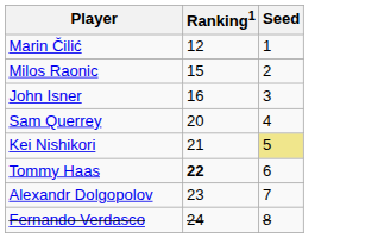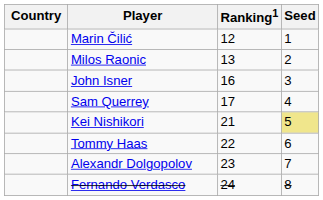 <table class="sortable wikitable">
 <tr>
+<th width="70">Country</th>
 <th width="175">Player</th>
 <th>Ranking<sup>1</sup></th>
 <th>Seed</th>
 </tr>
 <tr>
+<td></td>
 <td><a href='#'>Marin Čilić</a></td>
 <td>12</td>
 <td>1</td>
 </tr>
 <tr>
+<td></td>
 <td><a href='#'>Milos Raonic</a></td>
-<td>15</td>
+<td>13</td>
 <td>2</td>
 </tr>
 <tr>
+<td></td>
 <td><a href='#'>John Isner</a></td>
 <td>16</td>
 <td>3</td>
 </tr>
 <tr>
+<td></td>
 <td><a href='#'>Sam Querrey</a></td>
-<td>20</td>
+<td>17</td>
 <td>4</td>
 </tr>
 <tr>
+<td></td>
 <td><a href='#'>Kei Nishikori</a></td>
 <td>21</td>
 <td style="background: khaki;">5</td>
 </tr>
 <tr>
+<td></td>
 <td><a href='#'>Tommy Haas</a></td>
-<td><strong>22</strong></td>
+<td>22</td>
 <td>6</td>
 </tr>
 <tr>
+<td></td>
 <td><a href='#'>Alexandr Dolgopolov</a></td>
 <td>23</td>
 <td>7</td>
 </tr>
 <tr>
+<td></td>
 <td><s><a href='#'>Fernando Verdasco</a></s></td>
 <td><s>24</s></td>
 <td><s>8</s></td>
 </tr>
 </table>
